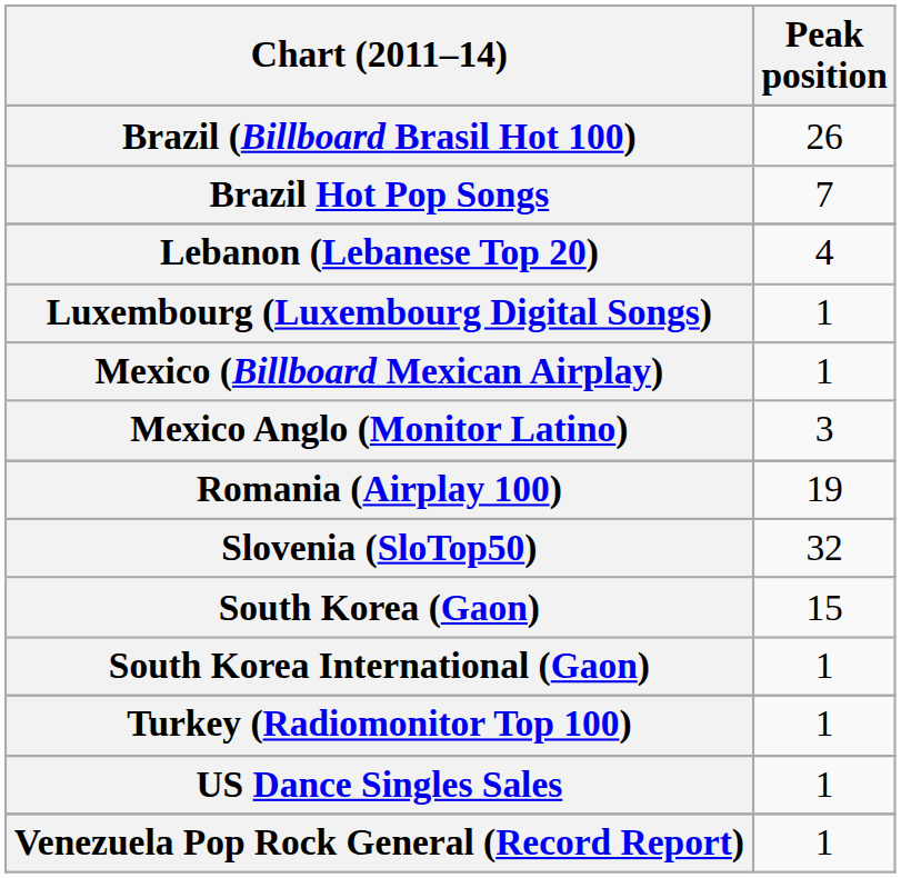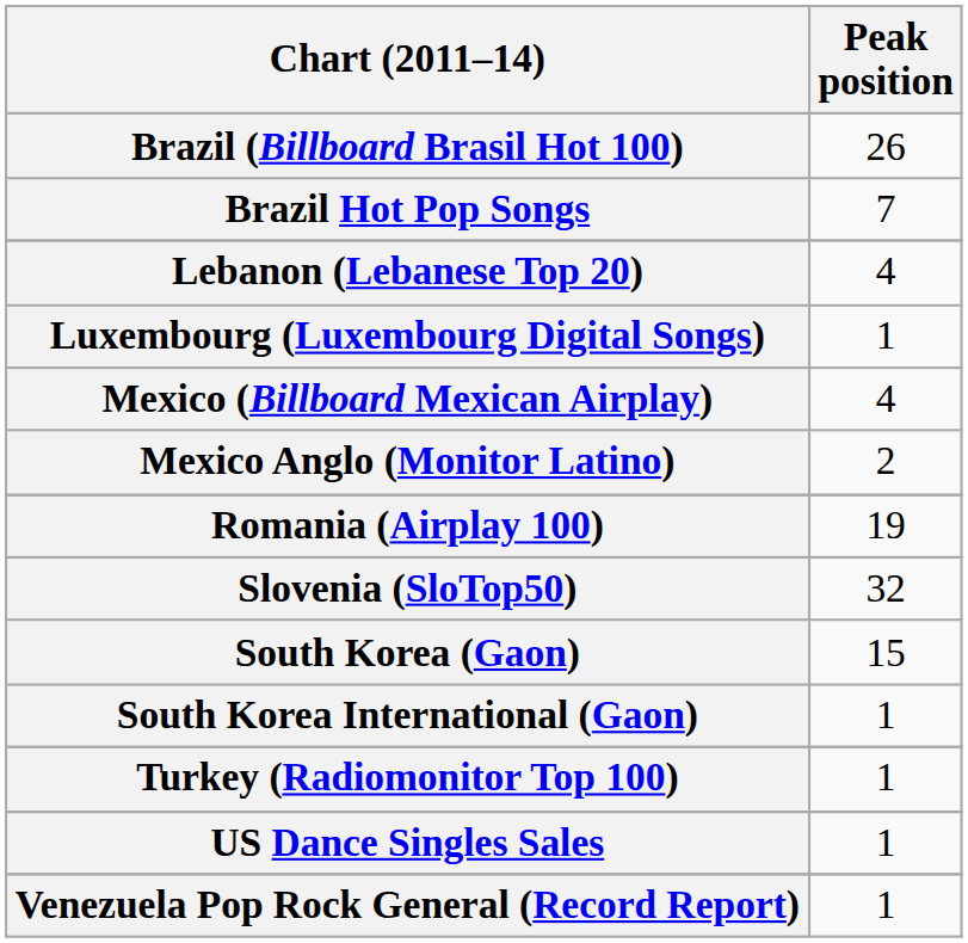 <table class="wikitable sortable plainrowheaders" style="text-align:center">
 <tr>
 <th>Chart (2011–14)</th>
 <th style="text-align:center;">Peak<br>position</th>
 </tr>
 <tr>
 </tr>
 <tr>
 </tr>
 <tr>
 </tr>
 <tr>
 </tr>
 <tr>
 <th scope="row">Brazil (<a href='#'><em>Billboard</em> Brasil Hot 100</a>)</th>
 <td style="text-align:center;">26</td>
 </tr>
 <tr>
 <th scope="row">Brazil <a href='#'>Hot Pop Songs</a></th>
 <td style="text-align:center;">7</td>
 </tr>
 <tr>
 </tr>
 <tr>
 </tr>
 <tr>
 </tr>
 <tr>
 </tr>
 <tr>
 </tr>
 <tr>
 </tr>
 <tr>
 </tr>
 <tr>
 </tr>
 <tr>
 </tr>
 <tr>
 </tr>
 <tr>
 </tr>
 <tr>
 </tr>
 <tr>
 </tr>
 <tr>
 </tr>
 <tr>
 </tr>
 <tr>
 <th scope="row">Lebanon (<a href='#'>Lebanese Top 20</a>)</th>
 <td style="text-align:center;">4</td>
 </tr>
 <tr>
 <th scope="row">Luxembourg (<a href='#'>Luxembourg Digital Songs</a>)</th>
 <td style="text-align:center;">1</td>
 </tr>
 <tr>
 <th scope="row">Mexico (<a href='#'><em>Billboard</em> Mexican Airplay</a>)</th>
-<td style="text-align:center;">1</td>
+<td style="text-align:center;">4</td>
 </tr>
 <tr>
 <th scope="row">Mexico Anglo (<a href='#'>Monitor Latino</a>)</th>
-<td style="text-align:center;">3</td>
+<td style="text-align:center;">2</td>
 </tr>
 <tr>
 </tr>
 <tr>
 </tr>
 <tr>
 </tr>
 <tr>
 </tr>
 <tr>
 </tr>
 <tr>
 <th scope="row">Romania (<a href='#'>Airplay 100</a>)</th>
 <td style="text-align:center;">19</td>
 </tr>
 <tr>
 </tr>
 <tr>
 </tr>
 <tr>
 <th scope="row">Slovenia (<a href='#'>SloTop50</a>)</th>
 <td align=center>32</td>
 </tr>
 <tr>
 <th scope="row">South Korea (<a href='#'>Gaon</a>)</th>
 <td>15</td>
 </tr>
 <tr>
 <th scope="row">South Korea International (<a href='#'>Gaon</a>)</th>
 <td>1</td>
 </tr>
 <tr>
 </tr>
 <tr>
 </tr>
 <tr>
 </tr>
 <tr>
 <th scope="row">Turkey (<a href='#'>Radiomonitor Top 100</a>)</th>
 <td>1</td>
 </tr>
 <tr>
 </tr>
 <tr>
 </tr>
 <tr>
 </tr>
 <tr>
 </tr>
 <tr>
 </tr>
 <tr>
 <th scope="row">US <a href='#'>Dance Singles Sales</a></th>
 <td style="text-align:center;">1</td>
 </tr>
 <tr>
 </tr>
 <tr>
 </tr>
 <tr>
 </tr>
 <tr>
 <th scope="row">Venezuela Pop Rock General (<a href='#'>Record Report</a>)</th>
 <td style="text-align:center;">1</td>
 </tr>
 </table>
